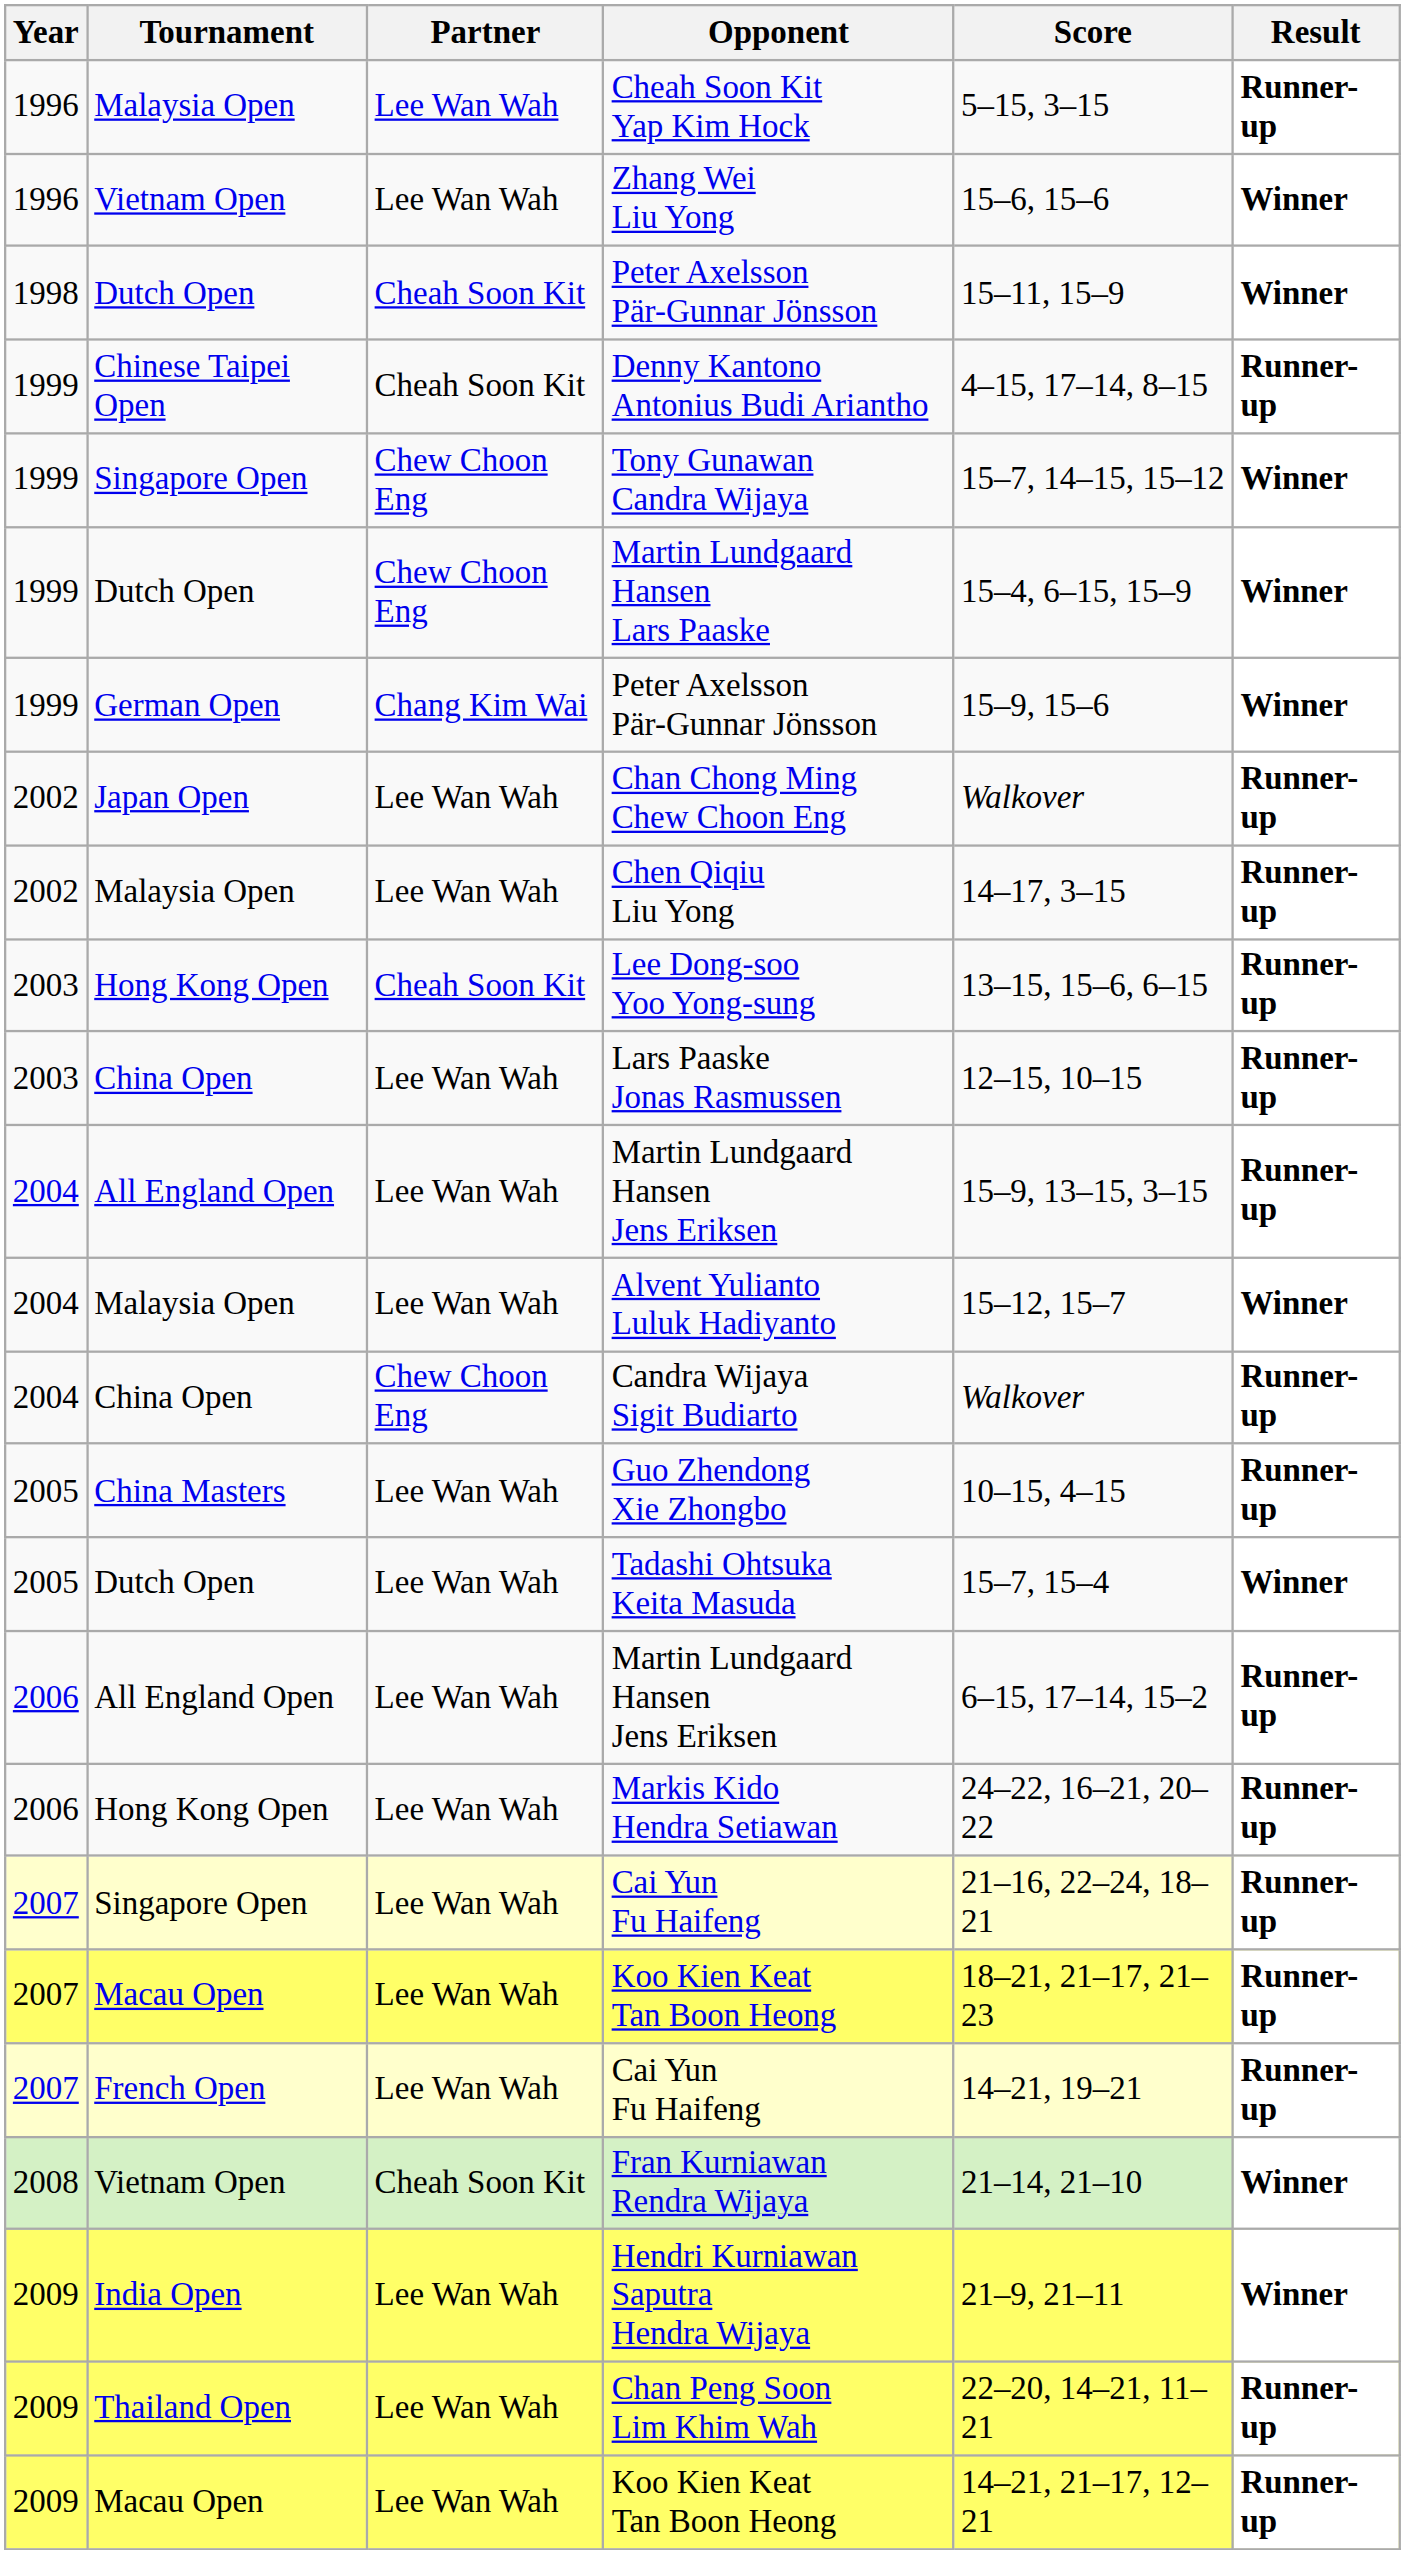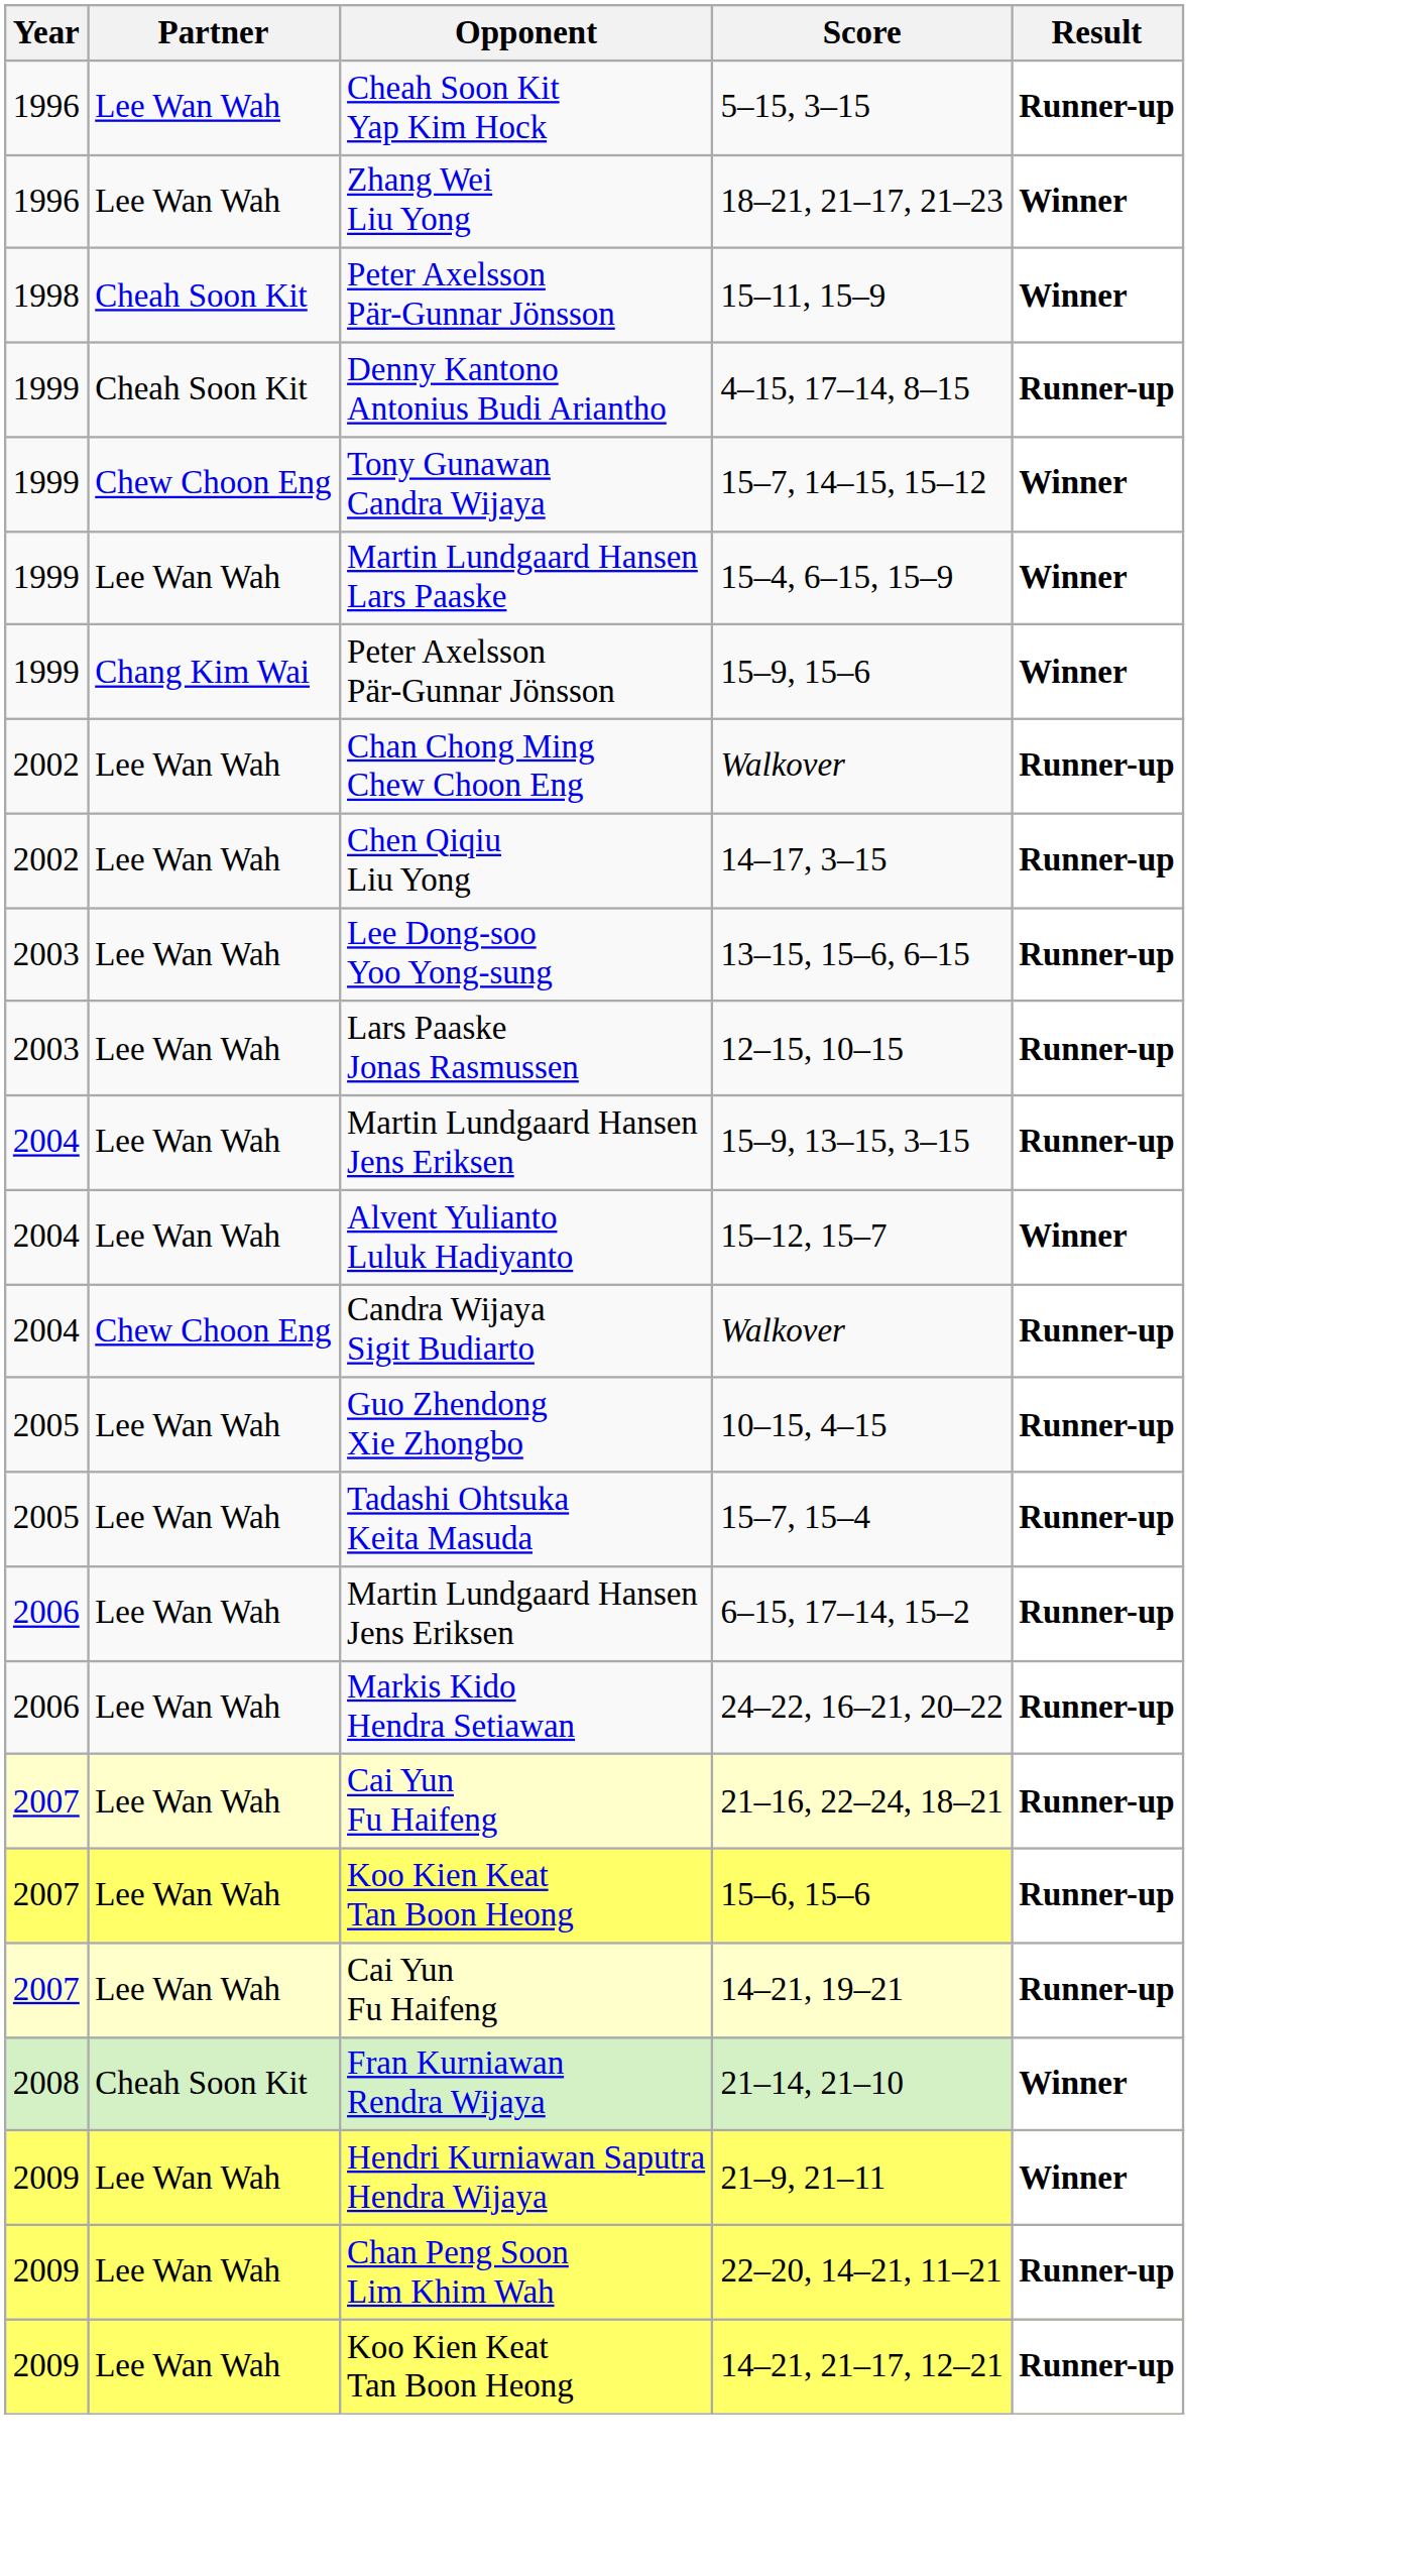 <table class="sortable wikitable" style="font-size: 90%;">
 <tr>
 <th>Year</th>
-<th>Tournament</th>
 <th>Partner</th>
 <th>Opponent</th>
 <th>Score</th>
 <th>Result</th>
 </tr>
 <tr>
 <td align="center">1996</td>
-<td><a href='#'>Malaysia Open</a></td>
 <td> <a href='#'>Lee Wan Wah</a></td>
 <td> <a href='#'>Cheah Soon Kit</a><br> <a href='#'>Yap Kim Hock</a></td>
 <td>5–15, 3–15</td>
 <td style="text-align:left; background:white"> <strong>Runner-up</strong></td>
 </tr>
 <tr>
 <td align="center">1996</td>
-<td><a href='#'>Vietnam Open</a></td>
 <td> Lee Wan Wah</td>
 <td> <a href='#'>Zhang Wei</a><br> <a href='#'>Liu Yong</a></td>
-<td>15–6, 15–6</td>
+<td align="left">18–21, 21–17, 21–23</td>
 <td style="text-align:left; background:white"> <strong>Winner</strong></td>
 </tr>
 <tr>
 <td align="center">1998</td>
-<td><a href='#'>Dutch Open</a></td>
 <td> <a href='#'>Cheah Soon Kit</a></td>
 <td> <a href='#'>Peter Axelsson</a><br> <a href='#'>Pär-Gunnar Jönsson</a></td>
 <td>15–11, 15–9</td>
 <td style="text-align:left; background:white"> <strong>Winner</strong></td>
 </tr>
 <tr>
 <td align="center">1999</td>
-<td><a href='#'>Chinese Taipei Open</a></td>
 <td> Cheah Soon Kit</td>
 <td> <a href='#'>Denny Kantono</a><br> <a href='#'>Antonius Budi Ariantho</a></td>
 <td>4–15, 17–14, 8–15</td>
 <td style="text-align:left; background:white"> <strong>Runner-up</strong></td>
 </tr>
 <tr>
 <td align="center">1999</td>
-<td><a href='#'>Singapore Open</a></td>
 <td> <a href='#'>Chew Choon Eng</a></td>
 <td> <a href='#'>Tony Gunawan</a><br> <a href='#'>Candra Wijaya</a></td>
 <td>15–7, 14–15, 15–12</td>
 <td style="text-align:left; background:white"> <strong>Winner</strong></td>
 </tr>
 <tr>
 <td align="center">1999</td>
-<td>Dutch Open</td>
-<td> <a href='#'>Chew Choon Eng</a></td>
+<td> Lee Wan Wah</td>
 <td> <a href='#'>Martin Lundgaard Hansen</a><br> <a href='#'>Lars Paaske</a></td>
 <td>15–4, 6–15, 15–9</td>
 <td style="text-align:left; background:white"> <strong>Winner</strong></td>
 </tr>
 <tr>
 <td align="center">1999</td>
-<td><a href='#'>German Open</a></td>
 <td> <a href='#'>Chang Kim Wai</a></td>
 <td> Peter Axelsson<br> Pär-Gunnar Jönsson</td>
 <td>15–9, 15–6</td>
 <td style="text-align:left; background:white"> <strong>Winner</strong></td>
 </tr>
 <tr>
 <td align="center">2002</td>
-<td><a href='#'>Japan Open</a></td>
 <td> Lee Wan Wah</td>
 <td> <a href='#'>Chan Chong Ming</a><br> <a href='#'>Chew Choon Eng</a></td>
 <td><em>Walkover</em></td>
 <td style="text-align:left; background:white"> <strong>Runner-up</strong></td>
 </tr>
 <tr>
 <td align="center">2002</td>
-<td>Malaysia Open</td>
 <td> Lee Wan Wah</td>
 <td> <a href='#'>Chen Qiqiu</a><br> Liu Yong</td>
 <td>14–17, 3–15</td>
 <td style="text-align:left; background:white"> <strong>Runner-up</strong></td>
 </tr>
 <tr>
 <td align="center">2003</td>
-<td><a href='#'>Hong Kong Open</a></td>
-<td> <a href='#'>Cheah Soon Kit</a></td>
+<td> Lee Wan Wah</td>
 <td> <a href='#'>Lee Dong-soo</a><br> <a href='#'>Yoo Yong-sung</a></td>
 <td>13–15, 15–6, 6–15</td>
 <td style="text-align:left; background:white"> <strong>Runner-up</strong></td>
 </tr>
 <tr>
 <td align="center">2003</td>
-<td><a href='#'>China Open</a></td>
 <td> Lee Wan Wah</td>
 <td> Lars Paaske<br> <a href='#'>Jonas Rasmussen</a></td>
 <td>12–15, 10–15</td>
 <td style="text-align:left; background:white"> <strong>Runner-up</strong></td>
 </tr>
 <tr>
 <td align="center"><a href='#'>2004</a></td>
-<td><a href='#'>All England Open</a></td>
 <td> Lee Wan Wah</td>
 <td> Martin Lundgaard Hansen<br> <a href='#'>Jens Eriksen</a></td>
 <td>15–9, 13–15, 3–15</td>
 <td style="text-align:left; background:white"> <strong>Runner-up</strong></td>
 </tr>
 <tr>
 <td align="center">2004</td>
-<td>Malaysia Open</td>
 <td> Lee Wan Wah</td>
 <td> <a href='#'>Alvent Yulianto</a><br> <a href='#'>Luluk Hadiyanto</a></td>
 <td>15–12, 15–7</td>
 <td style="text-align:left; background:white"> <strong>Winner</strong></td>
 </tr>
 <tr>
 <td align="center">2004</td>
-<td>China Open</td>
 <td> <a href='#'>Chew Choon Eng</a></td>
 <td> Candra Wijaya<br> <a href='#'>Sigit Budiarto</a></td>
 <td><em>Walkover</em></td>
 <td style="text-align:left; background:white"> <strong>Runner-up</strong></td>
 </tr>
 <tr>
 <td align="center">2005</td>
-<td><a href='#'>China Masters</a></td>
 <td> Lee Wan Wah</td>
 <td> <a href='#'>Guo Zhendong</a><br> <a href='#'>Xie Zhongbo</a></td>
 <td>10–15, 4–15</td>
 <td style="text-align:left; background:white"> <strong>Runner-up</strong></td>
 </tr>
 <tr>
 <td align="center">2005</td>
-<td>Dutch Open</td>
 <td> Lee Wan Wah</td>
 <td> <a href='#'>Tadashi Ohtsuka</a><br> <a href='#'>Keita Masuda</a></td>
 <td>15–7, 15–4</td>
-<td style="text-align:left; background:white"> <strong>Winner</strong></td>
+<td style="text-align:left; background:white"> <strong>Runner-up</strong></td>
 </tr>
 <tr>
 <td align="center"><a href='#'>2006</a></td>
-<td>All England Open</td>
 <td> Lee Wan Wah</td>
 <td> Martin Lundgaard Hansen<br> Jens Eriksen</td>
 <td>6–15, 17–14, 15–2</td>
 <td style="text-align:left; background:white"> <strong>Runner-up</strong></td>
 </tr>
 <tr>
 <td align="center">2006</td>
-<td>Hong Kong Open</td>
 <td> Lee Wan Wah</td>
 <td> <a href='#'>Markis Kido</a><br> <a href='#'>Hendra Setiawan</a></td>
 <td>24–22, 16–21, 20–22</td>
 <td style="text-align:left; background:white"> <strong>Runner-up</strong></td>
 </tr>
 <tr style="background:#FFFFCC">
 <td align="center"><a href='#'>2007</a></td>
-<td align="left">Singapore Open</td>
 <td align="left"> Lee Wan Wah</td>
 <td align="left"> <a href='#'>Cai Yun</a> <br>  <a href='#'>Fu Haifeng</a></td>
 <td align="left">21–16, 22–24, 18–21</td>
 <td style="text-align:left; background:white"> <strong>Runner-up</strong></td>
 </tr>
 <tr style="background:#FFFF67">
 <td align="center">2007</td>
-<td align="left"><a href='#'>Macau Open</a></td>
 <td align="left"> Lee Wan Wah</td>
 <td align="left"> <a href='#'>Koo Kien Keat</a> <br>  <a href='#'>Tan Boon Heong</a></td>
-<td align="left">18–21, 21–17, 21–23</td>
+<td>15–6, 15–6</td>
 <td style="text-align:left; background:white"> <strong>Runner-up</strong></td>
 </tr>
 <tr style="background:#FFFFCC">
 <td align="center"><a href='#'>2007</a></td>
-<td align="left"><a href='#'>French Open</a></td>
 <td align="left"> Lee Wan Wah</td>
 <td align="left"> Cai Yun <br>  Fu Haifeng</td>
 <td align="left">14–21, 19–21</td>
 <td style="text-align:left; background:white"> <strong>Runner-up</strong></td>
 </tr>
 <tr style="background:#D4F1C5">
 <td align="center">2008</td>
-<td>Vietnam Open</td>
 <td> Cheah Soon Kit</td>
 <td> <a href='#'>Fran Kurniawan</a><br> <a href='#'>Rendra Wijaya</a></td>
 <td>21–14, 21–10</td>
 <td style="text-align:left; background:white"> <strong>Winner</strong></td>
 </tr>
 <tr style="background:#FFFF67">
 <td align="center">2009</td>
-<td><a href='#'>India Open</a></td>
 <td> Lee Wan Wah</td>
 <td> <a href='#'>Hendri Kurniawan Saputra</a><br> <a href='#'>Hendra Wijaya</a></td>
 <td>21–9, 21–11</td>
 <td style="text-align:left; background:white"> <strong>Winner</strong></td>
 </tr>
 <tr style="background:#FFFF67">
 <td align="center">2009</td>
-<td><a href='#'>Thailand Open</a></td>
 <td> Lee Wan Wah</td>
 <td> <a href='#'>Chan Peng Soon</a><br> <a href='#'>Lim Khim Wah</a></td>
 <td>22–20, 14–21, 11–21</td>
 <td style="text-align:left; background:white"> <strong>Runner-up</strong></td>
 </tr>
 <tr style="background:#FFFF67">
 <td align="center">2009</td>
-<td>Macau Open</td>
 <td> Lee Wan Wah</td>
 <td> Koo Kien Keat<br> Tan Boon Heong</td>
 <td>14–21, 21–17, 12–21</td>
 <td style="text-align:left; background:white"> <strong>Runner-up</strong></td>
 </tr>
 </table>
